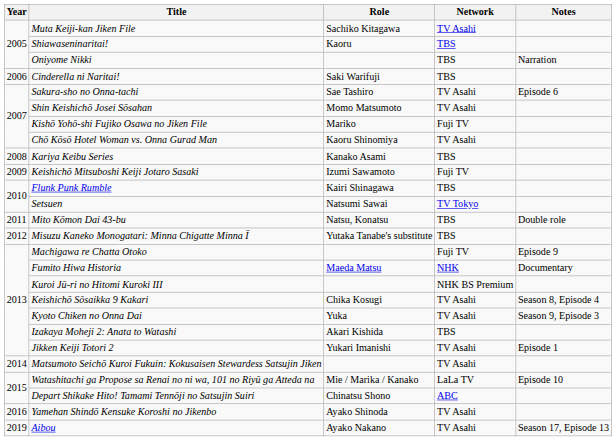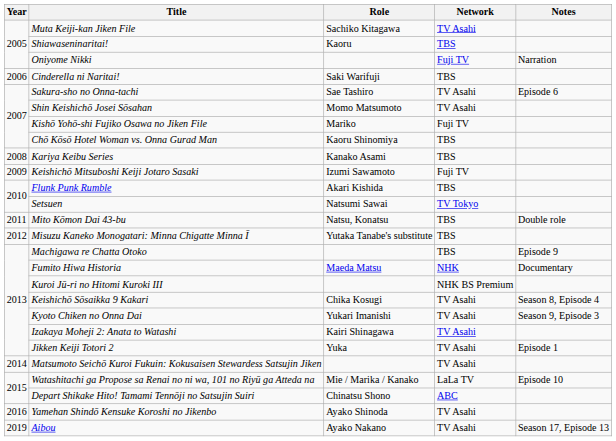 <table class="wikitable">
 <tr>
 <th>Year</th>
 <th>Title</th>
 <th>Role</th>
 <th>Network</th>
 <th>Notes</th>
 </tr>
 <tr>
 <td rowspan="3">2005</td>
 <td><em>Muta Keiji-kan Jiken File</em></td>
 <td>Sachiko Kitagawa</td>
 <td><a href='#'>TV Asahi</a></td>
 <td></td>
 </tr>
 <tr>
 <td><em>Shiawaseninaritai!</em></td>
 <td>Kaoru</td>
 <td><a href='#'>TBS</a></td>
 <td></td>
 </tr>
 <tr>
 <td><em>Oniyome Nikki</em></td>
 <td></td>
-<td>TBS</td>
+<td><a href='#'>Fuji TV</a></td>
 <td>Narration</td>
 </tr>
 <tr>
 <td>2006</td>
 <td><em>Cinderella ni Naritai!</em></td>
 <td>Saki Warifuji</td>
 <td>TBS</td>
 <td></td>
 </tr>
 <tr>
 <td rowspan="4">2007</td>
 <td><em>Sakura-sho no Onna-tachi</em></td>
 <td>Sae Tashiro</td>
 <td>TV Asahi</td>
 <td>Episode 6</td>
 </tr>
 <tr>
 <td><em>Shin Keishichō Josei Sōsahan</em></td>
 <td>Momo Matsumoto</td>
 <td>TV Asahi</td>
 <td></td>
 </tr>
 <tr>
 <td><em>Kishō Yohō-shi Fujiko Osawa no Jiken File</em></td>
 <td>Mariko</td>
 <td>Fuji TV</td>
 <td></td>
 </tr>
 <tr>
 <td><em>Chō Kōsō Hotel Woman vs. Onna Gurad Man</em></td>
 <td>Kaoru Shinomiya</td>
-<td>TV Asahi</td>
+<td>TBS</td>
 <td></td>
 </tr>
 <tr>
 <td>2008</td>
 <td><em>Kariya Keibu Series</em></td>
 <td>Kanako Asami</td>
 <td>TBS</td>
 <td></td>
 </tr>
 <tr>
 <td>2009</td>
 <td><em>Keishichō Mitsuboshi Keiji Jotaro Sasaki</em></td>
 <td>Izumi Sawamoto</td>
 <td>Fuji TV</td>
 <td></td>
 </tr>
 <tr>
 <td rowspan="2">2010</td>
 <td><em><a href='#'>Flunk Punk Rumble</a></em></td>
-<td>Kairi Shinagawa</td>
+<td>Akari Kishida</td>
 <td>TBS</td>
 <td></td>
 </tr>
 <tr>
 <td><em>Setsuen</em></td>
 <td>Natsumi Sawai</td>
 <td><a href='#'>TV Tokyo</a></td>
 <td></td>
 </tr>
 <tr>
 <td>2011</td>
 <td><em>Mito Kōmon Dai 43-bu</em></td>
 <td>Natsu, Konatsu</td>
 <td>TBS</td>
 <td>Double role</td>
 </tr>
 <tr>
 <td>2012</td>
 <td><em>Misuzu Kaneko Monogatari: Minna Chigatte Minna Ī</em></td>
 <td>Yutaka Tanabe's substitute</td>
 <td>TBS</td>
 <td></td>
 </tr>
 <tr>
 <td rowspan="7">2013</td>
 <td><em>Machigawa re Chatta Otoko</em></td>
 <td></td>
-<td>Fuji TV</td>
+<td>TBS</td>
 <td>Episode 9</td>
 </tr>
 <tr>
 <td><em>Fumito Hiwa Historia</em></td>
 <td><a href='#'>Maeda Matsu</a></td>
 <td><a href='#'>NHK</a></td>
 <td>Documentary</td>
 </tr>
 <tr>
 <td><em>Kuroi Jū-ri no Hitomi Kuroki III</em></td>
 <td></td>
 <td>NHK BS Premium</td>
 <td></td>
 </tr>
 <tr>
 <td><em>Keishichō Sōsaikka 9 Kakari</em></td>
 <td>Chika Kosugi</td>
 <td>TV Asahi</td>
 <td>Season 8, Episode 4</td>
 </tr>
 <tr>
 <td><em>Kyoto Chiken no Onna Dai</em></td>
-<td>Yuka</td>
+<td>Yukari Imanishi</td>
 <td>TV Asahi</td>
 <td>Season 9, Episode 3</td>
 </tr>
 <tr>
 <td><em>Izakaya Moheji 2: Anata to Watashi</em></td>
-<td>Akari Kishida</td>
-<td>TBS</td>
+<td>Kairi Shinagawa</td>
+<td><a href='#'>TV Asahi</a></td>
 <td></td>
 </tr>
 <tr>
 <td><em>Jikken Keiji Totori 2</em></td>
-<td>Yukari Imanishi</td>
+<td>Yuka</td>
 <td>TV Asahi</td>
 <td>Episode 1</td>
 </tr>
 <tr>
 <td>2014</td>
 <td><em>Matsumoto Seichō Kuroi Fukuin: Kokusaisen Stewardess Satsujin Jiken</em></td>
 <td></td>
 <td>TV Asahi</td>
 <td></td>
 </tr>
 <tr>
 <td rowspan="2">2015</td>
 <td><em>Watashitachi ga Propose sa Renai no ni wa, 101 no Riyū ga Atteda na</em></td>
 <td>Mie / Marika / Kanako</td>
 <td>LaLa TV</td>
 <td>Episode 10</td>
 </tr>
 <tr>
 <td><em>Depart Shikake Hito! Tamami Tennōji no Satsujin Suiri</em></td>
 <td>Chinatsu Shono</td>
 <td><a href='#'>ABC</a></td>
 <td></td>
 </tr>
 <tr>
 <td>2016</td>
 <td><em>Yamehan Shindō Kensuke Koroshi no Jikenbo</em></td>
 <td>Ayako Shinoda</td>
 <td>TV Asahi</td>
 <td></td>
 </tr>
 <tr>
 <td>2019</td>
 <td><a href='#'><em>Aibou</em></a></td>
 <td>Ayako Nakano</td>
 <td>TV Asahi</td>
 <td>Season 17, Episode 13</td>
 </tr>
 </table>
